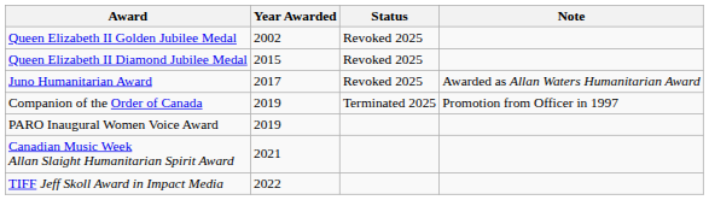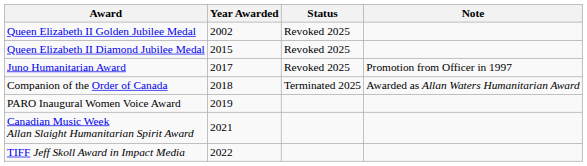 <table class="wikitable sortable">
 <tr>
 <th>Award</th>
 <th>Year Awarded</th>
 <th>Status</th>
 <th>Note</th>
 </tr>
 <tr>
 <td><a href='#'>Queen Elizabeth II Golden Jubilee Medal</a></td>
 <td>2002</td>
 <td>Revoked 2025</td>
 <td></td>
 </tr>
 <tr>
 <td><a href='#'>Queen Elizabeth II Diamond Jubilee Medal</a></td>
 <td>2015</td>
 <td>Revoked 2025</td>
 <td></td>
 </tr>
 <tr>
 <td><a href='#'>Juno Humanitarian Award</a></td>
 <td>2017</td>
 <td>Revoked 2025</td>
-<td>Awarded as <em>Allan Waters Humanitarian Award</em></td>
+<td>Promotion from Officer in 1997</td>
 </tr>
 <tr>
 <td>Companion of the <a href='#'>Order of Canada</a></td>
-<td>2019</td>
+<td>2018</td>
 <td>Terminated 2025</td>
-<td>Promotion from Officer in 1997</td>
+<td>Awarded as <em>Allan Waters Humanitarian Award</em></td>
 </tr>
 <tr>
 <td>PARO Inaugural Women Voice Award</td>
 <td>2019</td>
 <td></td>
 <td></td>
 </tr>
 <tr>
 <td><a href='#'>Canadian Music Week</a><br><em>Allan Slaight Humanitarian Spirit Award</em></td>
 <td>2021</td>
 <td></td>
 <td></td>
 </tr>
 <tr>
 <td><a href='#'>TIFF</a> <em>Jeff Skoll Award in Impact Media</em></td>
 <td>2022</td>
 <td></td>
 <td></td>
 </tr>
 </table>
